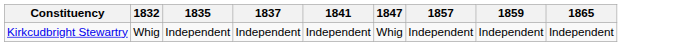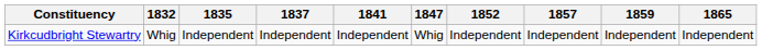 <table class=wikitable sortable>
 <tr>
 <th>Constituency</th>
 <th>1832</th>
 <th>1835</th>
 <th>1837</th>
 <th>1841</th>
 <th>1847</th>
+<th>1852</th>
 <th>1857</th>
 <th>1859</th>
 <th>1865</th>
 </tr>
 <tr>
 <td><a href='#'>Kirkcudbright Stewartry</a></td>
 <td bgcolor=>Whig</td>
 <td bgcolor=>Independent</td>
 <td bgcolor=>Independent</td>
 <td bgcolor=>Independent</td>
 <td bgcolor=>Whig</td>
 <td bgcolor=>Independent</td>
 <td bgcolor=>Independent</td>
 <td bgcolor=>Independent</td>
+<td bgcolor=>Independent</td>
 </tr>
 </table>
